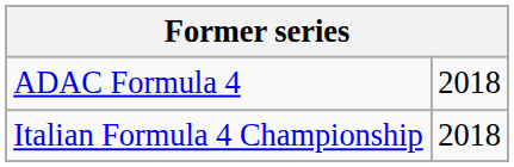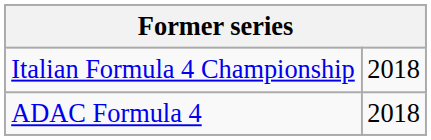 <table class="wikitable" border="1" style="font-size:85%;">
 <tr>
 <th colspan=2>Former series</th>
 </tr>
 <tr>
+<td><a href='#'>Italian Formula 4 Championship</a></td>
+<td>2018</td>
+</tr>
+<tr>
 <td><a href='#'>ADAC Formula 4</a></td>
 <td>2018</td>
 </tr>
-<tr>
-<td><a href='#'>Italian Formula 4 Championship</a></td>
-<td>2018</td>
-</tr>
 </table>
